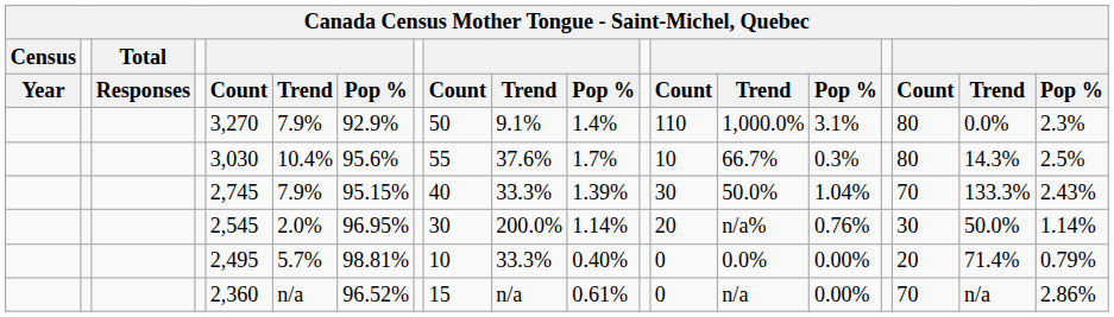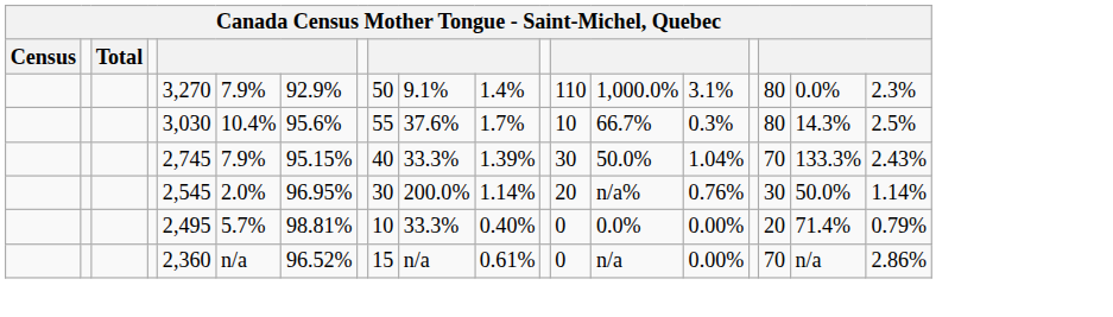 <table class="wikitable">
 <tr>
 <th colspan="19">Canada Census Mother Tongue - Saint-Michel, Quebec</th>
 </tr>
 <tr>
 <th>Census</th>
 <td></td>
 <th>Total</th>
 <td colspan="1"></td>
 <th colspan="3"></th>
 <td colspan="1"></td>
 <th colspan="3"></th>
 <td colspan="1"></td>
 <th colspan="3"></th>
 <td colspan="1"></td>
 <th colspan="3"></th>
-</tr>
-<tr>
-<th>Year</th>
-<td></td>
-<th>Responses</th>
-<td></td>
-<th>Count</th>
-<th>Trend</th>
-<th>Pop %</th>
-<td></td>
-<th>Count</th>
-<th>Trend</th>
-<th>Pop %</th>
-<td></td>
-<th>Count</th>
-<th>Trend</th>
-<th>Pop %</th>
-<td></td>
-<th>Count</th>
-<th>Trend</th>
-<th>Pop %</th>
 </tr>
 <tr>
 <td></td>
 <td></td>
 <td></td>
 <td></td>
 <td>3,270</td>
 <td> 7.9%</td>
 <td>92.9%</td>
 <td></td>
 <td>50</td>
 <td> 9.1%</td>
 <td>1.4%</td>
 <td></td>
 <td>110</td>
 <td> 1,000.0%</td>
 <td>3.1%</td>
 <td></td>
 <td>80</td>
 <td> 0.0%</td>
 <td>2.3%</td>
 </tr>
 <tr>
 <td></td>
 <td></td>
 <td></td>
 <td></td>
 <td>3,030</td>
 <td> 10.4%</td>
 <td>95.6%</td>
 <td></td>
 <td>55</td>
 <td> 37.6%</td>
 <td>1.7%</td>
 <td></td>
 <td>10</td>
 <td> 66.7%</td>
 <td>0.3%</td>
 <td></td>
 <td>80</td>
 <td> 14.3%</td>
 <td>2.5%</td>
 </tr>
 <tr>
 <td></td>
 <td></td>
 <td></td>
 <td></td>
 <td>2,745</td>
 <td> 7.9%</td>
 <td>95.15%</td>
 <td></td>
 <td>40</td>
 <td> 33.3%</td>
 <td>1.39%</td>
 <td></td>
 <td>30</td>
 <td> 50.0%</td>
 <td>1.04%</td>
 <td></td>
 <td>70</td>
 <td> 133.3%</td>
 <td>2.43%</td>
 </tr>
 <tr>
 <td></td>
 <td></td>
 <td></td>
 <td></td>
 <td>2,545</td>
 <td> 2.0%</td>
 <td>96.95%</td>
 <td></td>
 <td>30</td>
 <td> 200.0%</td>
 <td>1.14%</td>
 <td></td>
 <td>20</td>
 <td> n/a%</td>
 <td>0.76%</td>
 <td></td>
 <td>30</td>
 <td> 50.0%</td>
 <td>1.14%</td>
 </tr>
 <tr>
 <td></td>
 <td></td>
 <td></td>
 <td></td>
 <td>2,495</td>
 <td> 5.7%</td>
 <td>98.81%</td>
 <td></td>
 <td>10</td>
 <td> 33.3%</td>
 <td>0.40%</td>
 <td></td>
 <td>0</td>
 <td> 0.0%</td>
 <td>0.00%</td>
 <td></td>
 <td>20</td>
 <td> 71.4%</td>
 <td>0.79%</td>
 </tr>
 <tr>
 <td></td>
 <td></td>
 <td></td>
 <td></td>
 <td>2,360</td>
 <td>n/a</td>
 <td>96.52%</td>
 <td></td>
 <td>15</td>
 <td>n/a</td>
 <td>0.61%</td>
 <td></td>
 <td>0</td>
 <td>n/a</td>
 <td>0.00%</td>
 <td></td>
 <td>70</td>
 <td>n/a</td>
 <td>2.86%</td>
 </tr>
 </table>
